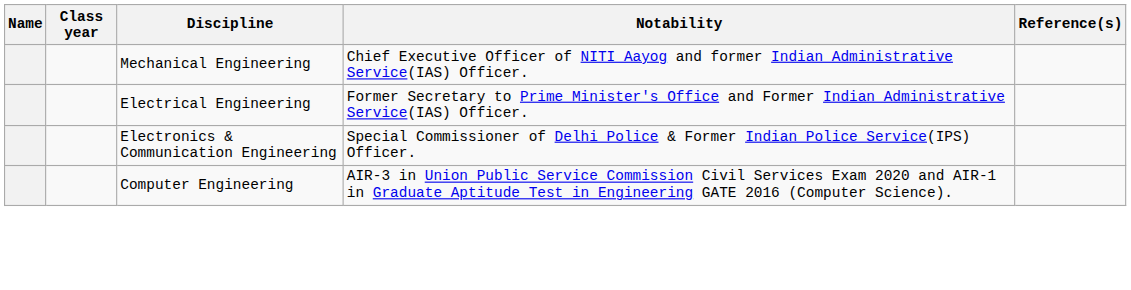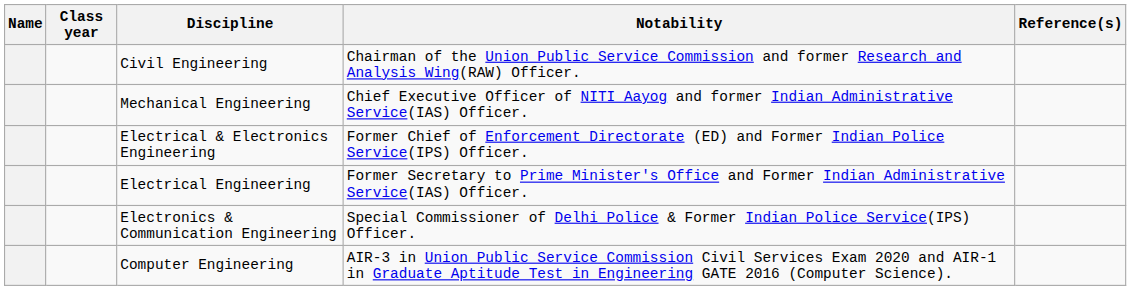 <table class="plainrowheaders sortable wikitable" style="width:80%;">
 <tr>
 <th scope=col>Name</th>
 <th scope=col>Class year</th>
 <th scope=col>Discipline</th>
 <th scope=col class=unsortable>Notability</th>
 <th scope=col class=unsortable>Reference(s)</th>
 </tr>
 <tr>
 <th scope=row style="text-align:center"></th>
 <td></td>
+<td>Civil Engineering</td>
+<td>Chairman of the <a href='#'>Union Public Service Commission</a> and former <a href='#'>Research and Analysis Wing</a>(RAW) Officer.</td>
+<td></td>
+</tr>
+<tr>
+<th scope=row style="text-align:center"></th>
+<td></td>
 <td>Mechanical Engineering</td>
 <td>Chief Executive Officer of <a href='#'>NITI Aayog</a> and former <a href='#'>Indian Administrative Service</a>(IAS) Officer.</td>
+</tr>
+<tr>
+<th scope=row style="text-align:center"></th>
+<td></td>
+<td>Electrical & Electronics Engineering</td>
+<td>Former Chief of <a href='#'>Enforcement Directorate</a> (ED) and Former <a href='#'>Indian Police Service</a>(IPS) Officer.</td>
+<td></td>
 </tr>
 <tr>
 <th scope=row style="text-align:center"></th>
 <td></td>
 <td>Electrical Engineering</td>
 <td>Former Secretary to <a href='#'>Prime Minister's Office</a> and Former <a href='#'>Indian Administrative Service</a>(IAS) Officer.</td>
 <td></td>
 </tr>
 <tr>
 <th scope=row style="text-align:center"></th>
 <td></td>
 <td>Electronics & Communication Engineering</td>
 <td>Special Commissioner of <a href='#'>Delhi Police</a> & Former <a href='#'>Indian Police Service</a>(IPS) Officer.</td>
 <td></td>
 </tr>
 <tr>
 <th scope=row style="text-align:center"></th>
 <td></td>
 <td>Computer Engineering</td>
 <td>AIR-3 in <a href='#'>Union Public Service Commission</a> Civil Services Exam 2020 and AIR-1 in <a href='#'>Graduate Aptitude Test in Engineering</a> GATE 2016 (Computer Science).</td>
 <td></td>
 </tr>
 </table>
